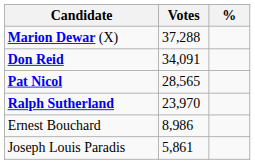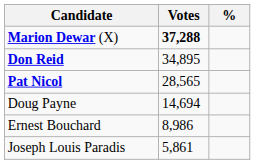 <table class="wikitable">
 <tr>
 <th style="width: 170px">Candidate</th>
 <th style="width: 50px">Votes</th>
 <th style="width: 40px">%</th>
 </tr>
 <tr>
 <td><strong><a href='#'>Marion Dewar</a></strong> (X)</td>
-<td>37,288</td>
+<td><strong>37,288</strong></td>
 <td></td>
 </tr>
 <tr>
 <td><strong><a href='#'>Don Reid</a></strong></td>
-<td>34,091</td>
+<td>34,895</td>
 <td></td>
 </tr>
 <tr>
 <td><strong><a href='#'>Pat Nicol</a></strong></td>
 <td>28,565</td>
 <td></td>
 </tr>
 <tr>
-<td><strong><a href='#'>Ralph Sutherland</a></strong></td>
-<td>23,970</td>
+<td>Doug Payne</td>
+<td>14,694</td>
 <td></td>
 </tr>
 <tr>
 <td>Ernest Bouchard</td>
 <td>8,986</td>
 <td></td>
 </tr>
 <tr>
 <td>Joseph Louis Paradis</td>
 <td>5,861</td>
 <td></td>
 </tr>
 </table>
